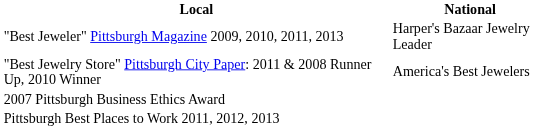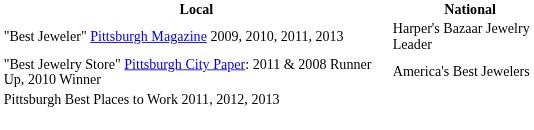 <table>
 <tr>
 <th>Local</th>
 <th>National</th>
 </tr>
 <tr>
 <td>"Best Jeweler" <a href='#'>Pittsburgh Magazine</a> 2009, 2010, 2011, 2013 </td>
 <td>Harper's Bazaar Jewelry Leader </td>
 </tr>
 <tr>
 <td>"Best Jewelry Store" <a href='#'>Pittsburgh City Paper</a>: 2011 & 2008 Runner Up, 2010 Winner </td>
 <td>America's Best Jewelers </td>
 </tr>
 <tr>
-<td>2007 Pittsburgh Business Ethics Award </td>
-<td></td>
-</tr>
-<tr>
 <td>Pittsburgh Best Places to Work 2011, 2012, 2013 </td>
 <td></td>
 </tr>
 </table>
